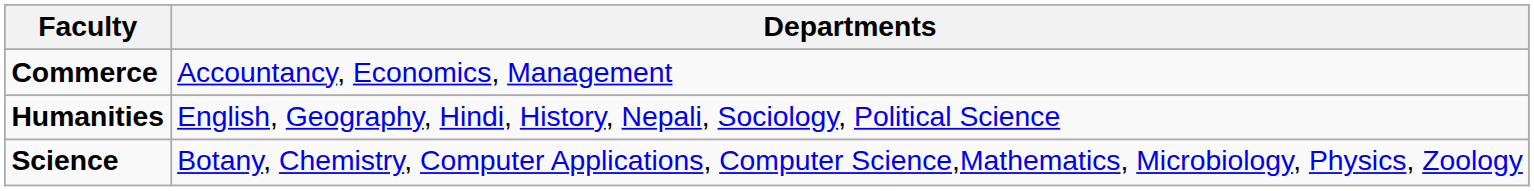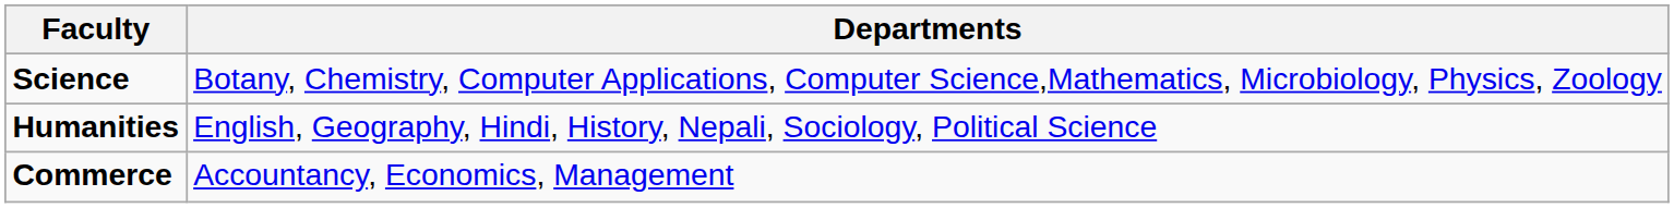 <table class="wikitable sortable">
 <tr>
 <th>Faculty</th>
 <th>Departments</th>
 </tr>
 <tr>
-<td><strong>Commerce</strong></td>
-<td><a href='#'>Accountancy</a>, <a href='#'>Economics</a>, <a href='#'>Management</a></td>
+<td><strong>Science</strong></td>
+<td><a href='#'>Botany</a>, <a href='#'>Chemistry</a>, <a href='#'>Computer Applications</a>, <a href='#'>Computer Science</a>,<a href='#'>Mathematics</a>, <a href='#'>Microbiology</a>, <a href='#'>Physics</a>,  <a href='#'>Zoology</a></td>
 </tr>
 <tr>
 <td><strong>Humanities</strong></td>
 <td><a href='#'>English</a>,  <a href='#'>Geography</a>, <a href='#'>Hindi</a>, <a href='#'>History</a>, <a href='#'>Nepali</a>, <a href='#'>Sociology</a>, <a href='#'>Political Science</a></td>
 </tr>
 <tr>
-<td><strong>Science</strong></td>
-<td><a href='#'>Botany</a>, <a href='#'>Chemistry</a>, <a href='#'>Computer Applications</a>, <a href='#'>Computer Science</a>,<a href='#'>Mathematics</a>, <a href='#'>Microbiology</a>, <a href='#'>Physics</a>,  <a href='#'>Zoology</a></td>
+<td><strong>Commerce</strong></td>
+<td><a href='#'>Accountancy</a>, <a href='#'>Economics</a>, <a href='#'>Management</a></td>
 </tr>
 </table>
